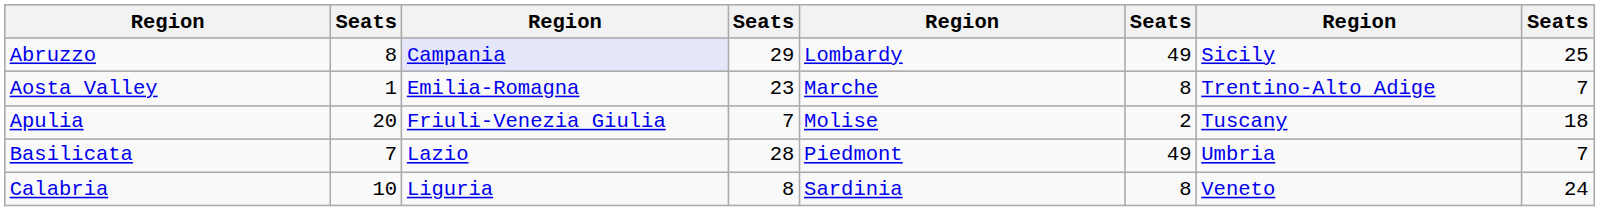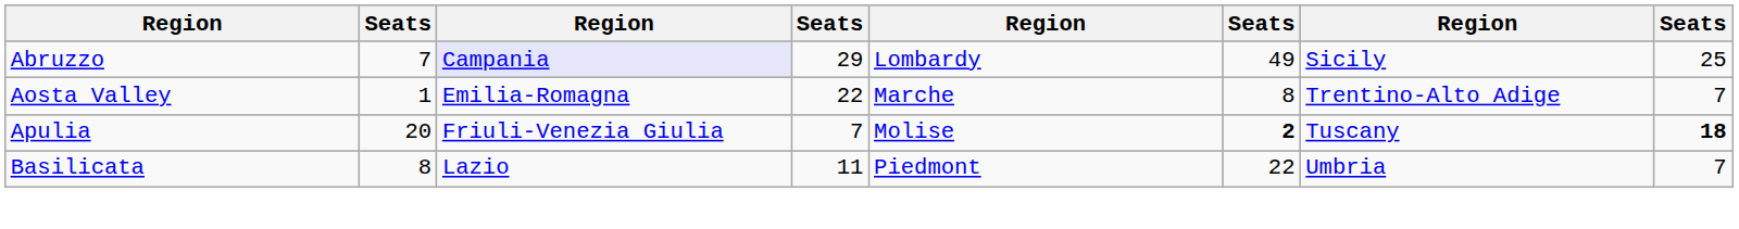 <table class=wikitable style="text-align:left">
 <tr>
 <th width=200px>Region</th>
 <th>Seats</th>
 <th width=200px>Region</th>
 <th>Seats</th>
 <th width=200px>Region</th>
 <th>Seats</th>
 <th width=200px>Region</th>
 <th>Seats</th>
 </tr>
 <tr>
 <td><a href='#'>Abruzzo</a></td>
-<td align=right>8</td>
+<td align=right>7</td>
 <td style="background: lavender;"><a href='#'>Campania</a></td>
 <td align=right>29</td>
 <td><a href='#'>Lombardy</a></td>
 <td align=right>49</td>
 <td><a href='#'>Sicily</a></td>
 <td align=right>25</td>
 </tr>
 <tr>
 <td><a href='#'>Aosta Valley</a></td>
 <td align=right>1</td>
 <td><a href='#'>Emilia-Romagna</a></td>
-<td align=right>23</td>
+<td align=right>22</td>
 <td><a href='#'>Marche</a></td>
 <td align=right>8</td>
 <td><a href='#'>Trentino-Alto Adige</a></td>
 <td align=right>7</td>
 </tr>
 <tr>
 <td><a href='#'>Apulia</a></td>
 <td align=right>20</td>
 <td><a href='#'>Friuli-Venezia Giulia</a></td>
 <td align=right>7</td>
 <td><a href='#'>Molise</a></td>
-<td align=right>2</td>
+<td align=right><strong>2</strong></td>
 <td><a href='#'>Tuscany</a></td>
-<td align=right>18</td>
+<td align=right><strong>18</strong></td>
 </tr>
 <tr>
 <td><a href='#'>Basilicata</a></td>
-<td align=right>7</td>
+<td align=right>8</td>
 <td><a href='#'>Lazio</a></td>
-<td align=right>28</td>
+<td align=right>11</td>
 <td><a href='#'>Piedmont</a></td>
-<td align=right>49</td>
+<td align=right>22</td>
 <td><a href='#'>Umbria</a></td>
 <td align=right>7</td>
 </tr>
-<tr>
-<td><a href='#'>Calabria</a></td>
-<td align=right>10</td>
-<td><a href='#'>Liguria</a></td>
-<td align=right>8</td>
-<td><a href='#'>Sardinia</a></td>
-<td align=right>8</td>
-<td><a href='#'>Veneto</a></td>
-<td align=right>24</td>
-</tr>
 </table>
